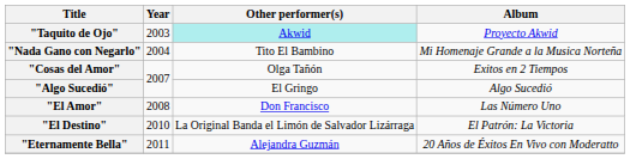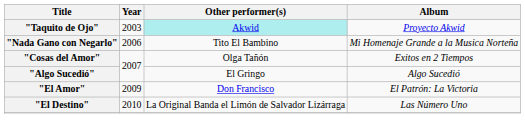 <table class="wikitable plainrowheaders" style="text-align:center;">
 <tr>
 <th scope="col">Title</th>
 <th scope="col">Year</th>
 <th scope="col">Other performer(s)</th>
 <th scope="col">Album</th>
 </tr>
 <tr>
 <th scope="row">"Taquito de Ojo"</th>
 <td>2003</td>
 <td style="background: paleturquoise;"><a href='#'>Akwid</a></td>
 <td><em><a href='#'>Proyecto Akwid</a></em></td>
 </tr>
 <tr>
 <th scope="row">"Nada Gano con Negarlo"</th>
-<td>2004</td>
+<td>2006</td>
 <td>Tito El Bambino</td>
 <td><em>Mi Homenaje Grande a la Musica Norteña</em></td>
 </tr>
 <tr>
 <th scope="row">"Cosas del Amor"</th>
 <td rowspan="2">2007</td>
 <td>Olga Tañón</td>
 <td><em>Exitos en 2 Tiempos</em></td>
 </tr>
 <tr>
 <th scope="row">"Algo Sucedió"</th>
 <td>El Gringo</td>
 <td><em>Algo Sucedió</em></td>
 </tr>
 <tr>
 <th scope="row">"El Amor"</th>
-<td>2008</td>
+<td>2009</td>
 <td><a href='#'>Don Francisco</a></td>
-<td><em>Las Número Uno</em></td>
+<td><em>El Patrón: La Victoria</em></td>
 </tr>
 <tr>
 <th scope="row">"El Destino"</th>
 <td>2010</td>
 <td>La Original Banda el Limón de Salvador Lizárraga</td>
-<td><em>El Patrón: La Victoria</em></td>
-</tr>
-<tr>
-<th scope="row">"Eternamente Bella"</th>
-<td>2011</td>
-<td><a href='#'>Alejandra Guzmán</a></td>
-<td><em>20 Años de Éxitos En Vivo con Moderatto</em></td>
+<td><em>Las Número Uno</em></td>
 </tr>
 <tr>
 </tr>
 </table>
